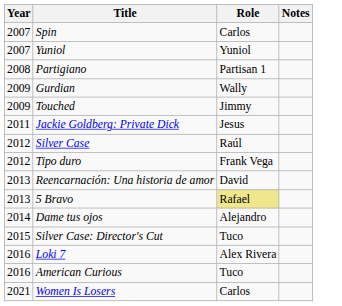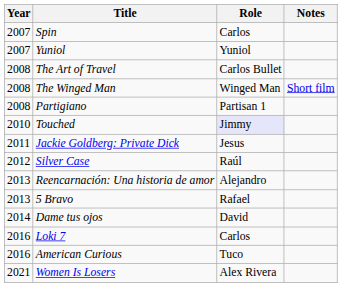 <table class="wikitable sortable">
 <tr>
 <th>Year</th>
 <th>Title</th>
 <th>Role</th>
 <th>Notes</th>
 </tr>
 <tr>
 <td>2007</td>
 <td><em>Spin</em></td>
 <td>Carlos</td>
 <td></td>
 </tr>
 <tr>
 <td>2007</td>
 <td><em>Yuniol</em></td>
 <td>Yuniol</td>
 <td></td>
 </tr>
 <tr>
 <td>2008</td>
+<td><em>The Art of Travel</em></td>
+<td>Carlos Bullet</td>
+<td></td>
+</tr>
+<tr>
+<td>2008</td>
+<td><em>The Winged Man</em></td>
+<td>Winged Man</td>
+<td><a href='#'>Short film</a></td>
+</tr>
+<tr>
+<td>2008</td>
 <td><em>Partigiano</em></td>
 <td>Partisan 1</td>
 <td></td>
 </tr>
 <tr>
-<td>2009</td>
-<td><em>Gurdian</em></td>
-<td>Wally</td>
-<td></td>
-</tr>
-<tr>
-<td>2009</td>
+<td>2010</td>
 <td><em>Touched</em></td>
-<td>Jimmy</td>
+<td style="background: lavender;">Jimmy</td>
 <td></td>
 </tr>
 <tr>
 <td>2011</td>
 <td><em><a href='#'>Jackie Goldberg: Private Dick</a></em></td>
 <td>Jesus</td>
 <td></td>
 </tr>
 <tr>
 <td>2012</td>
 <td><em><a href='#'>Silver Case</a></em></td>
 <td>Raúl</td>
 <td></td>
 </tr>
 <tr>
-<td>2012</td>
-<td><em>Tipo duro</em></td>
-<td>Frank Vega</td>
-<td></td>
-</tr>
-<tr>
 <td>2013</td>
 <td><em>Reencarnación: Una historia de amor</em></td>
-<td>David</td>
+<td>Alejandro</td>
 <td></td>
 </tr>
 <tr>
 <td>2013</td>
 <td><em>5 Bravo</em></td>
-<td style="background: khaki;">Rafael</td>
+<td>Rafael</td>
 <td></td>
 </tr>
 <tr>
 <td>2014</td>
 <td><em>Dame tus ojos</em></td>
-<td>Alejandro</td>
-<td></td>
-</tr>
-<tr>
-<td>2015</td>
-<td><em>Silver Case: Director's Cut</em></td>
-<td>Tuco</td>
+<td>David</td>
 <td></td>
 </tr>
 <tr>
 <td>2016</td>
 <td><em><a href='#'>Loki 7</a></em></td>
-<td>Alex Rivera</td>
+<td>Carlos</td>
 <td></td>
 </tr>
 <tr>
 <td>2016</td>
 <td><em>American Curious</em></td>
 <td>Tuco</td>
 <td></td>
 </tr>
 <tr>
 <td>2021</td>
 <td><em><a href='#'>Women Is Losers</a></em></td>
-<td>Carlos</td>
+<td>Alex Rivera</td>
 <td></td>
 </tr>
 </table>
